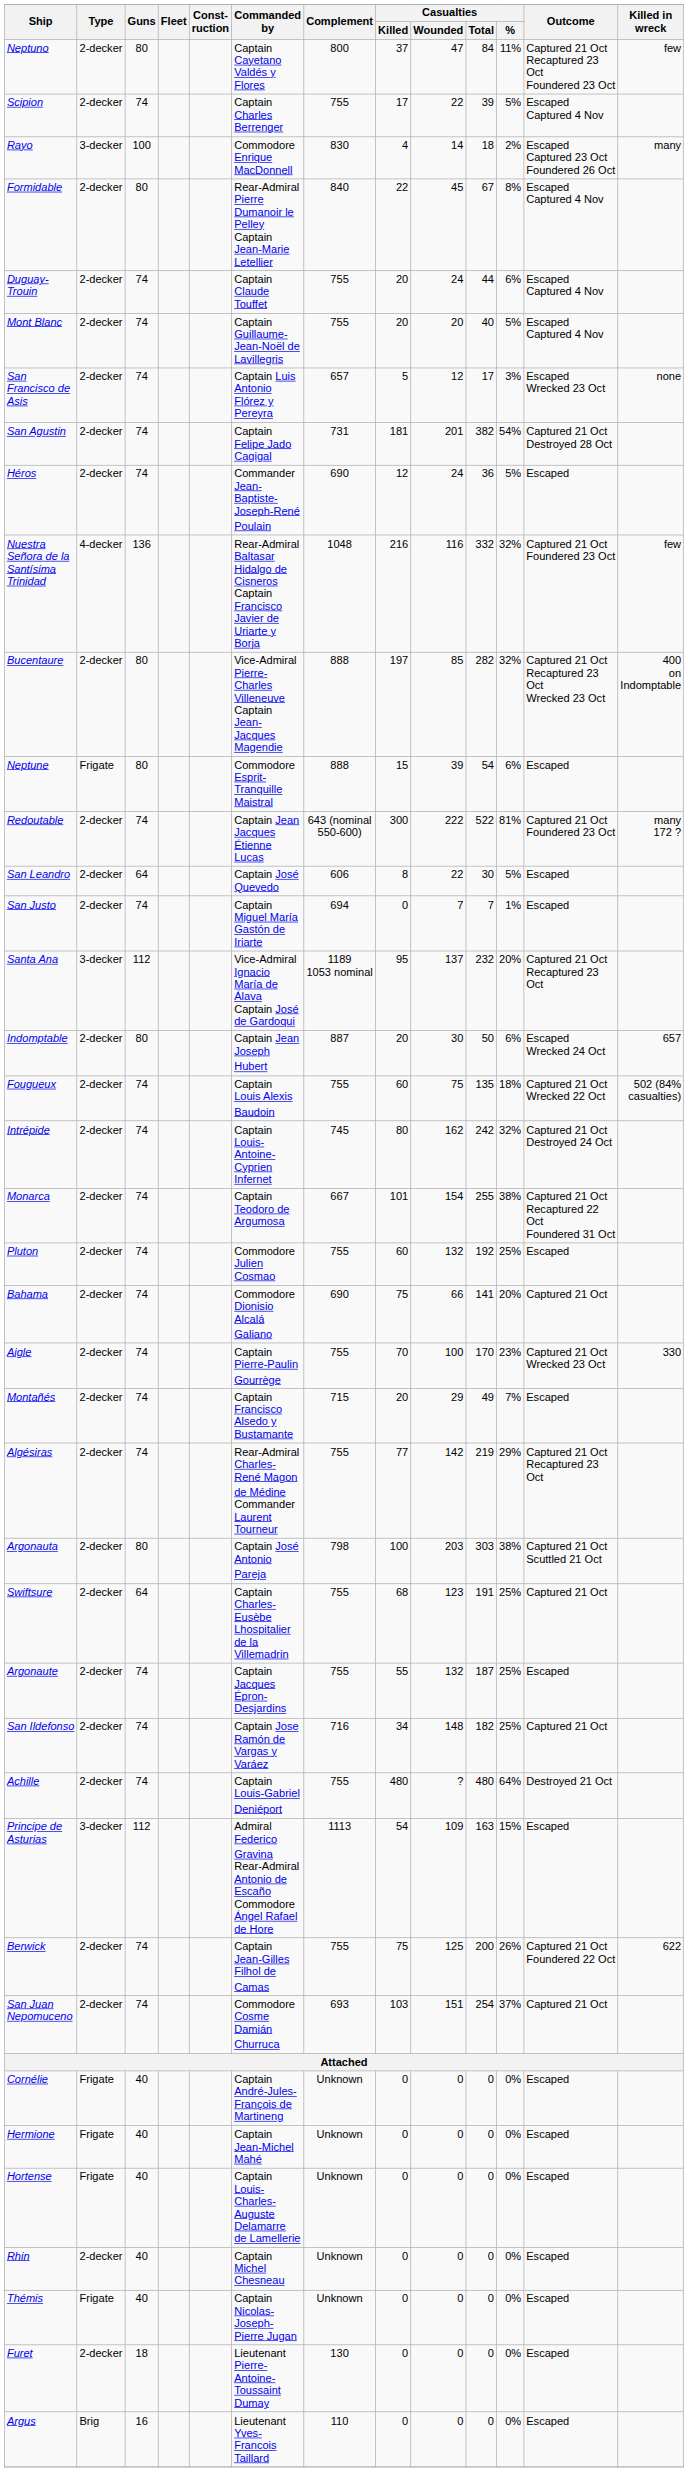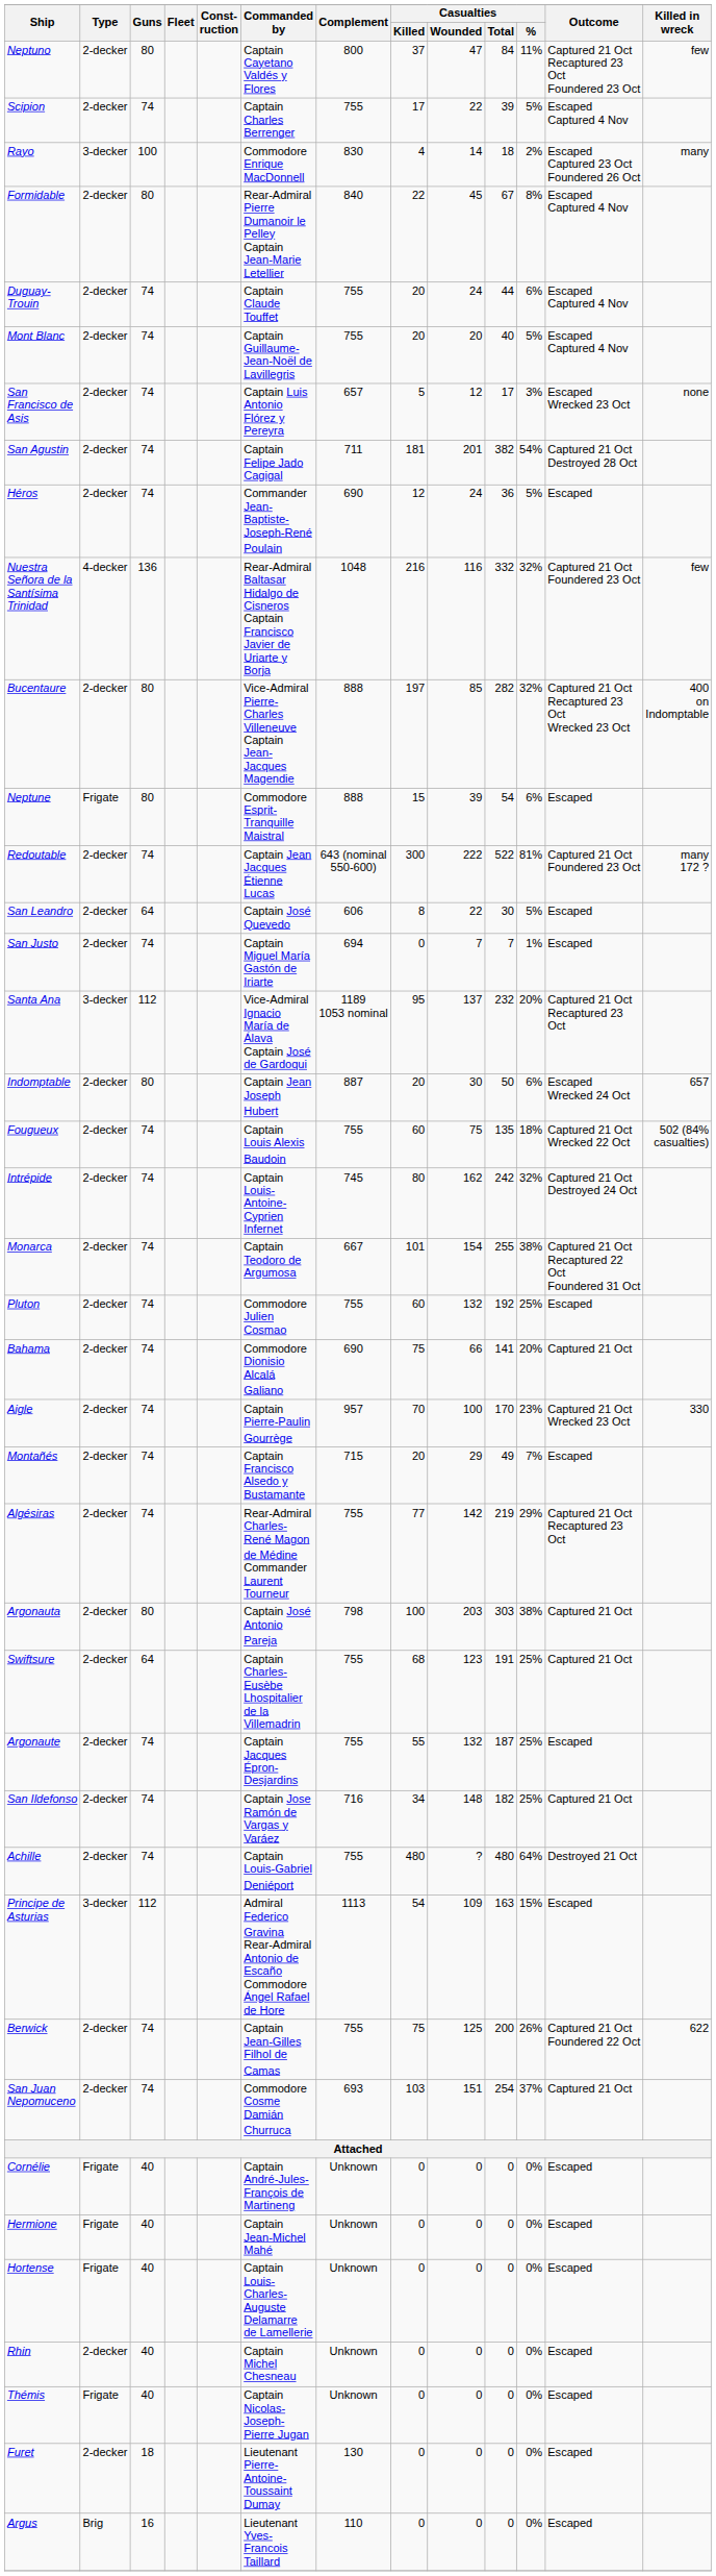 <table class="wikitable">
 <tr valign="top">
 </tr>
 <tr>
 <th align= center rowspan=2>Ship</th>
 <th align= center rowspan=2>Type</th>
 <th align= center rowspan=2>Guns</th>
 <th align= center rowspan=2>Fleet</th>
 <th align= center rowspan=2>Const-<br>ruction</th>
 <th align= center rowspan=2>Commanded by</th>
 <th align= center rowspan=2>Complement</th>
 <th align= center colspan=4>Casualties</th>
 <th align= center rowspan=2>Outcome</th>
 <th align= center rowspan=2>Killed in wreck</th>
 </tr>
 <tr valign="top">
 <th align= center>Killed</th>
 <th align= center>Wounded</th>
 <th align= center>Total</th>
 <th align= center>%</th>
 </tr>
 <tr valign="top">
 <td align= left><em><a href='#'>Neptuno</a></em></td>
 <td style="white-space: nowrap;" align= left>2-decker</td>
 <td align= center>80</td>
 <td align= center></td>
 <td align= center></td>
 <td align= left>Captain <a href='#'>Cayetano Valdés y Flores</a></td>
 <td align= center>800</td>
 <td align= right>37</td>
 <td align= right>47</td>
 <td align= right>84</td>
 <td align= right>11%</td>
 <td align= left>Captured 21 Oct<br>Recaptured 23 Oct<br>Foundered 23 Oct</td>
 <td align= right>few</td>
 </tr>
 <tr valign="top">
 <td align= left><em><a href='#'>Scipion</a></em></td>
 <td align= left>2-decker</td>
 <td align= center>74</td>
 <td align= center></td>
 <td align= center></td>
 <td align= left>Captain <a href='#'>Charles Berrenger</a></td>
 <td align= center>755</td>
 <td align= right>17</td>
 <td align= right>22</td>
 <td align= right>39</td>
 <td align= right>5%</td>
 <td align= left>Escaped<br>Captured 4 Nov</td>
 <td align= right></td>
 </tr>
 <tr valign="top">
 <td align= left><em><a href='#'>Rayo</a></em> </td>
 <td align= left>3-decker</td>
 <td align= center>100</td>
 <td align= center></td>
 <td align= center></td>
 <td align= left>Commodore <a href='#'>Enrique MacDonnell</a></td>
 <td align= center>830</td>
 <td align= right>4</td>
 <td align= right>14</td>
 <td align= right>18</td>
 <td align= right>2%</td>
 <td style="white-space: nowrap;" align= left>Escaped <br> Captured 23 Oct <br> Foundered 26 Oct</td>
 <td align= right>many</td>
 </tr>
 <tr valign="top">
 <td align= left><em><a href='#'>Formidable</a></em></td>
 <td align= left>2-decker</td>
 <td align= center>80</td>
 <td align= center></td>
 <td align= center></td>
 <td align= left>Rear-Admiral <a href='#'>Pierre Dumanoir le Pelley</a> <br> Captain <a href='#'>Jean-Marie Letellier</a></td>
 <td align= center>840</td>
 <td align= right>22</td>
 <td align= right>45</td>
 <td align= right>67</td>
 <td align= right>8%</td>
 <td align= left>Escaped<br>Captured 4 Nov</td>
 <td align= right></td>
 </tr>
 <tr valign="top">
 <td align= left><em><a href='#'>Duguay-Trouin</a></em></td>
 <td align= left>2-decker</td>
 <td align= center>74</td>
 <td align= center></td>
 <td align= center></td>
 <td align= left>Captain <a href='#'>Claude Touffet</a></td>
 <td align= center>755</td>
 <td align= right>20</td>
 <td align= right>24</td>
 <td align= right>44</td>
 <td align= right>6%</td>
 <td align= left>Escaped<br>Captured 4 Nov</td>
 <td align= right></td>
 </tr>
 <tr valign="top">
 <td align= left><em><a href='#'>Mont Blanc</a></em></td>
 <td align= left>2-decker</td>
 <td align= center>74</td>
 <td align= center></td>
 <td align= center></td>
 <td align= left>Captain <a href='#'>Guillaume-Jean-Noël de Lavillegris</a></td>
 <td align= center>755</td>
 <td align= right>20</td>
 <td align= right>20</td>
 <td align= right>40</td>
 <td align= right>5%</td>
 <td align= left>Escaped<br>Captured 4 Nov</td>
 <td align= right></td>
 </tr>
 <tr valign="top">
 <td align= left><em><a href='#'>San Francisco de Asis</a></em> </td>
 <td align= left>2-decker</td>
 <td align= center>74</td>
 <td align= center></td>
 <td align= center></td>
 <td align= left>Captain <a href='#'>Luis Antonio Flórez y Pereyra</a></td>
 <td align= center>657</td>
 <td align= right>5</td>
 <td align= right>12</td>
 <td align= right>17</td>
 <td align= right>3%</td>
 <td align= left>Escaped <br> Wrecked 23 Oct</td>
 <td align= right>none</td>
 </tr>
 <tr valign="top">
 <td align= left><em><a href='#'>San Agustin</a></em> </td>
 <td align= left>2-decker</td>
 <td align= center>74</td>
 <td align= center></td>
 <td align= center></td>
 <td align= left>Captain <a href='#'>Felipe Jado Cagigal</a></td>
-<td align= center>731</td>
+<td align= center>711</td>
 <td align= right>181</td>
 <td align= right>201</td>
 <td align= right>382</td>
 <td align= right>54%</td>
 <td align= left>Captured 21 Oct <br> Destroyed 28 Oct</td>
 <td align= right></td>
 </tr>
 <tr valign="top">
 <td align= left><em><a href='#'>Héros</a></em></td>
 <td align= left>2-decker</td>
 <td align= center>74</td>
 <td align= center></td>
 <td align= center></td>
 <td align= left>Commander <a href='#'>Jean-Baptiste-Joseph-René Poulain</a><sup></sup></td>
 <td align= center>690</td>
 <td align= right>12</td>
 <td align= right>24</td>
 <td align= right>36</td>
 <td align= right>5%</td>
 <td align= left>Escaped</td>
 <td align= right></td>
 </tr>
 <tr valign="top">
 <td align= left><em><a href='#'>Nuestra Señora de la Santísima Trinidad</a></em></td>
 <td align= left>4-decker</td>
 <td align= center>136</td>
 <td align= center></td>
 <td align= center></td>
 <td align= left>Rear-Admiral <a href='#'>Baltasar Hidalgo de Cisneros</a> <br> Captain <a href='#'>Francisco Javier de Uriarte y Borja</a></td>
 <td align= center>1048</td>
 <td align= right>216</td>
 <td align= right>116</td>
 <td align= right>332</td>
 <td align= right>32%</td>
 <td align= left>Captured 21 Oct<br>Foundered 23 Oct</td>
 <td align= right>few</td>
 </tr>
 <tr valign="top">
 <td align= left><em><a href='#'>Bucentaure</a></em></td>
 <td align= left>2-decker</td>
 <td align= center>80</td>
 <td align= center></td>
 <td align= center></td>
 <td align= left>Vice-Admiral <a href='#'>Pierre-Charles Villeneuve</a> <br> Captain <a href='#'>Jean-Jacques Magendie</a></td>
 <td align= center>888</td>
 <td align= right>197</td>
 <td align= right>85</td>
 <td align= right>282</td>
 <td align= right>32%</td>
 <td align= left>Captured 21 Oct<br>Recaptured 23 Oct<br>Wrecked 23 Oct</td>
 <td align= right>400 <br>on Indomptable</td>
 </tr>
 <tr valign="top">
 <td align= left><em><a href='#'>Neptune</a></em></td>
 <td align= left>Frigate</td>
 <td align= center>80</td>
 <td align= center></td>
 <td align= center></td>
 <td align= left>Commodore <a href='#'>Esprit-Tranquille Maistral</a></td>
 <td align= center>888</td>
 <td align= right>15</td>
 <td align= right>39</td>
 <td align= right>54</td>
 <td align= right>6%</td>
 <td align= left>Escaped</td>
 <td align= right></td>
 </tr>
 <tr valign="top">
 <td align= left><em><a href='#'>Redoutable</a></em></td>
 <td align= left>2-decker</td>
 <td align= center>74</td>
 <td align= center></td>
 <td align= center></td>
 <td align= left>Captain <a href='#'>Jean Jacques Étienne Lucas</a></td>
 <td align= center>643 (nominal 550-600)</td>
 <td align= right>300</td>
 <td align= right>222</td>
 <td align= right>522</td>
 <td align= right>81%</td>
 <td align= left>Captured 21 Oct<br>Foundered 23 Oct</td>
 <td align= right>many<br>172 ?</td>
 </tr>
 <tr valign="top">
 <td align= left><em><a href='#'>San Leandro</a></em></td>
 <td align= left>2-decker</td>
 <td align= center>64</td>
 <td align= center></td>
 <td align= center></td>
 <td align= left>Captain <a href='#'>José Quevedo</a></td>
 <td align= center>606</td>
 <td align= right>8</td>
 <td align= right>22</td>
 <td align= right>30</td>
 <td align= right>5%</td>
 <td align= left>Escaped</td>
 <td align= right></td>
 </tr>
 <tr valign="top">
 <td align= left><em><a href='#'>San Justo</a></em> </td>
 <td align= left>2-decker</td>
 <td align= center>74</td>
 <td align= center></td>
 <td align= center></td>
 <td align= left>Captain <a href='#'>Miguel María Gastón de Iriarte</a></td>
 <td align= center>694</td>
 <td align= right>0</td>
 <td align= right>7</td>
 <td align= right>7</td>
 <td align= right>1%</td>
 <td align= left>Escaped</td>
 <td align= right></td>
 </tr>
 <tr valign="top">
 <td align= left><em><a href='#'>Santa Ana</a></em></td>
 <td align= left>3-decker</td>
 <td align= center>112</td>
 <td align= center></td>
 <td align= center></td>
 <td align= left>Vice-Admiral <a href='#'>Ignacio María de Álava</a> <br> Captain <a href='#'>José de Gardoqui</a></td>
 <td align= center>1189<br>1053 nominal</td>
 <td align= right>95</td>
 <td align= right>137</td>
 <td align= right>232</td>
 <td align= right>20%</td>
 <td align= left>Captured 21 Oct<br>Recaptured 23 Oct</td>
 <td align= right></td>
 </tr>
 <tr valign="top">
 <td align= left><em><a href='#'>Indomptable</a></em></td>
 <td align= left>2-decker</td>
 <td align= center>80</td>
 <td align= center></td>
 <td align= center></td>
 <td align= left>Captain <a href='#'>Jean Joseph Hubert</a><sup></sup></td>
 <td align= center>887</td>
 <td align= right>20</td>
 <td align= right>30</td>
 <td align= right>50 </td>
 <td align= right>6%</td>
 <td align= left>Escaped<br>Wrecked 24 Oct</td>
 <td align= right>657</td>
 </tr>
 <tr valign="top">
 <td align= left><em><a href='#'>Fougueux</a></em></td>
 <td align= left>2-decker</td>
 <td align= center>74</td>
 <td align= center></td>
 <td align= center></td>
 <td align= left>Captain <a href='#'>Louis Alexis Baudoin</a><sup></sup></td>
 <td align= center>755</td>
 <td align= right>60</td>
 <td align= right>75</td>
 <td align= right>135</td>
 <td align= right>18%</td>
 <td align= left>Captured 21 Oct<br>Wrecked 22 Oct</td>
 <td align= right>502 (84% casualties)</td>
 </tr>
 <tr valign="top">
 <td align= left><em><a href='#'>Intrépide</a></em></td>
 <td align= left>2-decker</td>
 <td align= center>74</td>
 <td align= center></td>
 <td align= center></td>
 <td align= left>Captain <a href='#'>Louis-Antoine-Cyprien Infernet</a></td>
 <td align= center>745</td>
 <td align= right>80</td>
 <td align= right>162</td>
 <td align= right>242</td>
 <td align= right>32%</td>
 <td align= left>Captured 21 Oct <br> Destroyed 24 Oct</td>
 <td align= right></td>
 </tr>
 <tr valign="top">
 <td align= left><em><a href='#'>Monarca</a></em></td>
 <td align= left>2-decker</td>
 <td align= center>74</td>
 <td align= center></td>
 <td align= center></td>
 <td align= left>Captain <a href='#'>Teodoro de Argumosa</a></td>
 <td align= center>667</td>
 <td align= right>101</td>
 <td align= right>154</td>
 <td align= right>255</td>
 <td align= right>38%</td>
 <td align= left>Captured 21 Oct<br> Recaptured 22 Oct <br> Foundered 31 Oct</td>
 <td align= right></td>
 </tr>
 <tr valign="top">
 <td align= left><em><a href='#'>Pluton</a></em></td>
 <td align= left>2-decker</td>
 <td align= center>74</td>
 <td align= center></td>
 <td align= center></td>
 <td align= left>Commodore <a href='#'>Julien Cosmao</a></td>
 <td align= center>755</td>
 <td align= right>60</td>
 <td align= right>132</td>
 <td align= right =loss>192</td>
 <td align= right>25%</td>
 <td align= left>Escaped</td>
 <td align= right></td>
 </tr>
 <tr valign="top">
 <td align= left><em><a href='#'>Bahama</a></em> </td>
 <td align= left>2-decker</td>
 <td align= center>74</td>
 <td align= center></td>
 <td align= center></td>
 <td align= left>Commodore <a href='#'>Dionisio Alcalá Galiano</a><sup></sup></td>
 <td align= center>690</td>
 <td align= right>75</td>
 <td align= right>66</td>
 <td align= right>141</td>
 <td align= right>20%</td>
 <td align= left>Captured 21 Oct</td>
 <td align= right></td>
 </tr>
 <tr valign="top">
 <td align= left><em><a href='#'>Aigle</a></em></td>
 <td align= left>2-decker</td>
 <td align= center>74</td>
 <td align= center></td>
 <td align= center></td>
 <td align= left>Captain <a href='#'>Pierre-Paulin Gourrège</a><sup></sup></td>
-<td align= center>755</td>
+<td align= center>957</td>
 <td align= right>70</td>
 <td align= right>100</td>
 <td align= right>170</td>
 <td align= right>23%</td>
 <td align= left>Captured 21 Oct<br>Wrecked 23 Oct</td>
 <td align= right>330</td>
 </tr>
 <tr valign="top">
 <td align= left><em><a href='#'>Montañés</a></em></td>
 <td align= left>2-decker</td>
 <td align= center>74</td>
 <td align= center></td>
 <td align= center></td>
 <td align= left>Captain <a href='#'>Francisco Alsedo y Bustamante</a></td>
 <td align= center>715</td>
 <td align= right>20</td>
 <td align= right>29</td>
 <td align= right>49</td>
 <td align= right>7%</td>
 <td align= left>Escaped</td>
 <td align= right></td>
 </tr>
 <tr valign="top">
 <td align= left><em><a href='#'>Algésiras</a></em></td>
 <td align= left>2-decker</td>
 <td align= center>74</td>
 <td align= center></td>
 <td align= center></td>
 <td align= left>Rear-Admiral <a href='#'>Charles-René Magon de Médine</a><sup></sup><br> Commander <a href='#'>Laurent Tourneur</a></td>
 <td align= center>755</td>
 <td align= right>77</td>
 <td align= right>142</td>
 <td align= right>219</td>
 <td align= right>29%</td>
 <td align= left>Captured 21 Oct<br>Recaptured 23 Oct</td>
 <td align= right></td>
 </tr>
 <tr valign="top">
 <td align= left><em><a href='#'>Argonauta</a></em></td>
 <td align= left>2-decker</td>
 <td align= center>80</td>
 <td align= center></td>
 <td align= center></td>
 <td align= left>Captain <a href='#'>José Antonio Pareja</a><sup></sup></td>
 <td align= center>798</td>
 <td align= right>100</td>
 <td align= right>203</td>
 <td align= right>303</td>
 <td align= right>38%</td>
-<td align= left>Captured 21 Oct <br> Scuttled 21 Oct</td>
+<td align= left>Captured 21 Oct</td>
 <td align= right></td>
 </tr>
 <tr valign="top">
 <td align= left><em><a href='#'>Swiftsure</a></em></td>
 <td align= left>2-decker</td>
 <td align= center>64</td>
 <td align= center></td>
 <td align= center></td>
 <td align= left>Captain <a href='#'>Charles-Eusèbe Lhospitalier de la Villemadrin</a></td>
 <td align= center>755</td>
 <td align= right>68</td>
 <td align= right>123</td>
 <td align= right>191</td>
 <td align= right>25%</td>
 <td align= left>Captured 21 Oct</td>
 <td align= right></td>
 </tr>
 <tr valign="top">
 <td align= left><em><a href='#'>Argonaute</a></em></td>
 <td align= left>2-decker</td>
 <td align= center>74</td>
 <td align= center></td>
 <td align= center></td>
 <td align= left>Captain <a href='#'>Jacques Épron-Desjardins</a></td>
 <td align= center>755</td>
 <td align= right>55</td>
 <td align= right>132</td>
 <td align= right>187</td>
 <td align= right>25%</td>
 <td align= left>Escaped</td>
 <td align= right></td>
 </tr>
 <tr valign="top">
 <td style="white-space: nowrap;" align= left><em><a href='#'>San Ildefonso</a></em></td>
 <td align= left>2-decker</td>
 <td align= center>74</td>
 <td align= center></td>
 <td align= center></td>
 <td align= left>Captain <a href='#'>Jose Ramón de Vargas y Varáez</a></td>
 <td align= center>716 </td>
 <td align= right>34</td>
 <td align= right>148 </td>
 <td align= right>182</td>
 <td align= right>25%</td>
 <td align= left>Captured 21 Oct</td>
 <td align= right></td>
 </tr>
 <tr valign="top">
 <td align= left><em><a href='#'>Achille</a></em></td>
 <td align= left>2-decker</td>
 <td align= center>74</td>
 <td align= center></td>
 <td align= center></td>
 <td align= left>Captain <a href='#'>Louis-Gabriel Deniéport</a><sup></sup></td>
 <td align= center>755</td>
 <td align= right>480</td>
 <td align= right>?</td>
 <td align= right>480</td>
 <td align= right>64%</td>
 <td align= left>Destroyed 21 Oct</td>
 <td align= right></td>
 </tr>
 <tr valign="top">
 <td align= left><em><a href='#'>Principe de Asturias</a></em></td>
 <td align= left>3-decker</td>
 <td align= center>112</td>
 <td align= center></td>
 <td align= center></td>
 <td align= left>Admiral <a href='#'>Federico Gravina</a><sup></sup><br>Rear-Admiral <a href='#'>Antonio de Escaño</a> <br> Commodore <a href='#'>Ángel Rafael de Hore</a></td>
 <td align= center>1113</td>
 <td align= right>54</td>
 <td align= right>109 </td>
 <td align= right>163</td>
 <td align= right>15%</td>
 <td align= left>Escaped</td>
 <td align= right></td>
 </tr>
 <tr valign="top">
 <td align= left><em><a href='#'>Berwick</a></em></td>
 <td align= left>2-decker</td>
 <td align= center>74</td>
 <td align= center></td>
 <td align= center></td>
 <td align= left>Captain <a href='#'>Jean-Gilles Filhol de Camas</a><sup></sup></td>
 <td align= center>755</td>
 <td align= right>75</td>
 <td align= right>125</td>
 <td align= right>200</td>
 <td align= right>26%</td>
 <td align= left>Captured 21 Oct<br>Foundered 22 Oct</td>
 <td align= right>622</td>
 </tr>
 <tr valign="top">
 <td align= left><em><a href='#'>San Juan Nepomuceno</a></em></td>
 <td align= left>2-decker</td>
 <td align= center>74</td>
 <td align= center></td>
 <td align= center></td>
 <td align= left>Commodore <a href='#'>Cosme Damián Churruca</a><sup></sup></td>
 <td align= center>693</td>
 <td align= right>103</td>
 <td align= right>151</td>
 <td align= right>254</td>
 <td align= right>37%</td>
 <td align= left>Captured 21 Oct</td>
 <td align= right></td>
 </tr>
 <tr>
 <th colspan="13" bgcolor="white">Attached</th>
 </tr>
 <tr valign="top">
 <td align= left><em><a href='#'>Cornélie</a></em> </td>
 <td align= left>Frigate</td>
 <td align= center>40</td>
 <td align= center></td>
 <td align= center></td>
 <td align= left>Captain <a href='#'>André-Jules-François de Martineng</a></td>
 <td align= center>Unknown</td>
 <td align= right>0</td>
 <td align= right>0</td>
 <td align= right>0</td>
 <td align= right>0%</td>
 <td align= left>Escaped</td>
 <td align= right></td>
 </tr>
 <tr valign="top">
 <td align= left><em><a href='#'>Hermione</a></em></td>
 <td align= left>Frigate</td>
 <td align= center>40</td>
 <td align= center></td>
 <td align= center></td>
 <td align= left>Captain <a href='#'>Jean-Michel Mahé</a></td>
 <td align= center>Unknown</td>
 <td align= right>0</td>
 <td align= right>0</td>
 <td align= right>0</td>
 <td align= right>0%</td>
 <td align= left>Escaped</td>
 <td align= right></td>
 </tr>
 <tr valign="top">
 <td align= left><em><a href='#'>Hortense</a></em></td>
 <td align= left>Frigate</td>
 <td align= center>40</td>
 <td align= center></td>
 <td align= center></td>
 <td align= left>Captain <a href='#'>Louis-Charles-Auguste Delamarre de Lamellerie</a></td>
 <td align= center>Unknown</td>
 <td align= right>0</td>
 <td align= right>0</td>
 <td align= right>0</td>
 <td align= right>0%</td>
 <td align= left>Escaped</td>
 <td align= right></td>
 </tr>
 <tr valign="top">
 <td align= left><em><a href='#'>Rhin</a></em></td>
 <td align= left>2-decker</td>
 <td align= center>40</td>
 <td align= center></td>
 <td align= center></td>
 <td align= left>Captain <a href='#'>Michel Chesneau</a></td>
 <td align= center>Unknown</td>
 <td align= right>0</td>
 <td align= right>0</td>
 <td align= right>0</td>
 <td align= right>0%</td>
 <td align= left>Escaped</td>
 <td align= right></td>
 </tr>
 <tr valign="top">
 <td align= left><em><a href='#'>Thémis</a></em></td>
 <td align= left>Frigate</td>
 <td align= center>40</td>
 <td align= center></td>
 <td align= center></td>
 <td align= left>Captain <a href='#'>Nicolas-Joseph-Pierre Jugan</a></td>
 <td align= center>Unknown</td>
 <td align= right>0</td>
 <td align= right>0</td>
 <td align= right>0</td>
 <td align= right>0%</td>
 <td align= left>Escaped</td>
 <td align= right></td>
 </tr>
 <tr valign="top">
 <td align= left><em><a href='#'>Furet</a></em></td>
 <td align= left>2-decker</td>
 <td align= center>18</td>
 <td align= center></td>
 <td align= center></td>
 <td align= left>Lieutenant <a href='#'>Pierre-Antoine-Toussaint Dumay</a></td>
 <td align= center>130</td>
 <td align= right>0</td>
 <td align= right>0</td>
 <td align= right>0</td>
 <td align= right>0%</td>
 <td align= left>Escaped</td>
 <td align= right></td>
 </tr>
 <tr valign="top">
 <td align= left><em><a href='#'>Argus</a></em></td>
 <td align= left>Brig</td>
 <td align= center>16</td>
 <td align= center></td>
 <td align= center></td>
 <td align= left>Lieutenant <a href='#'>Yves-Francois Taillard</a></td>
 <td align= center>110</td>
 <td align= right>0</td>
 <td align= right>0</td>
 <td align= right>0</td>
 <td align= right>0%</td>
 <td align= left>Escaped</td>
 <td align= right></td>
 </tr>
 <tr>
 </tr>
 </table>
